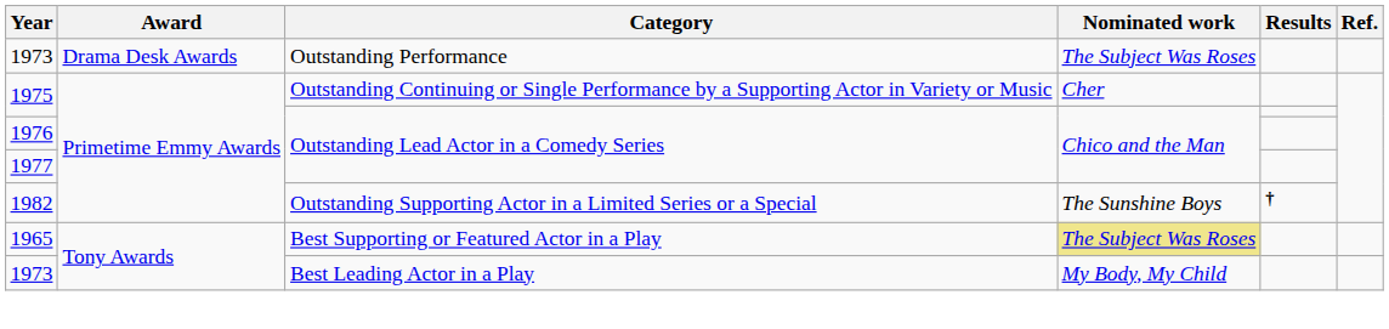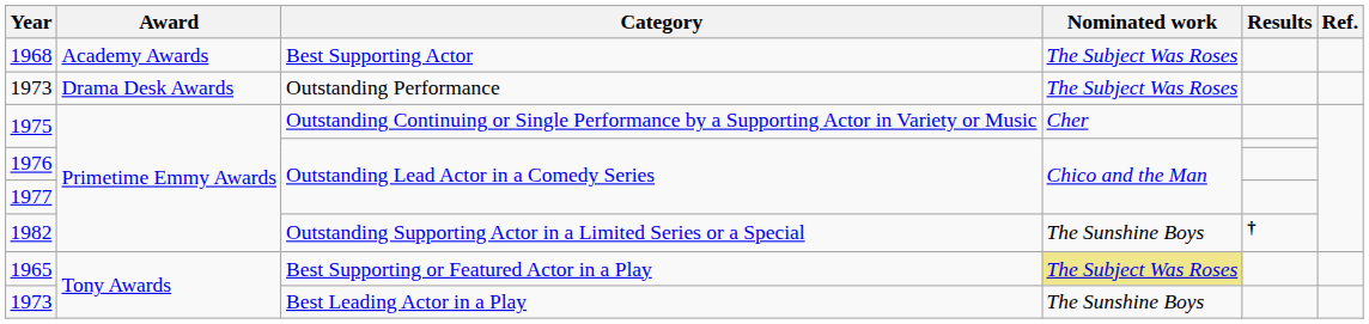 <table class="wikitable">
 <tr>
 <th>Year</th>
 <th>Award</th>
 <th>Category</th>
 <th>Nominated work</th>
 <th>Results</th>
 <th>Ref.</th>
+</tr>
+<tr>
+<td><a href='#'>1968</a></td>
+<td><a href='#'>Academy Awards</a></td>
+<td><a href='#'>Best Supporting Actor</a></td>
+<td><em><a href='#'>The Subject Was Roses</a></em></td>
+<td></td>
+<td align="center"></td>
 </tr>
 <tr>
 <td>1973</td>
 <td><a href='#'>Drama Desk Awards</a></td>
 <td>Outstanding Performance</td>
 <td><em><a href='#'>The Subject Was Roses</a></em></td>
 <td></td>
 <td align="center"></td>
 </tr>
 <tr>
 <td rowspan="2"><a href='#'>1975</a></td>
 <td rowspan="5"><a href='#'>Primetime Emmy Awards</a></td>
 <td><a href='#'>Outstanding Continuing or Single Performance by a Supporting Actor in Variety or Music</a></td>
 <td><em><a href='#'>Cher</a></em></td>
 <td></td>
 <td align="center" rowspan="5"></td>
 </tr>
 <tr>
 <td rowspan="3"><a href='#'>Outstanding Lead Actor in a Comedy Series</a></td>
 <td rowspan="3"><em><a href='#'>Chico and the Man</a></em></td>
 <td></td>
 </tr>
 <tr>
 <td><a href='#'>1976</a></td>
 <td></td>
 </tr>
 <tr>
 <td><a href='#'>1977</a></td>
 <td></td>
 </tr>
 <tr>
 <td><a href='#'>1982</a></td>
 <td><a href='#'>Outstanding Supporting Actor in a Limited Series or a Special</a></td>
 <td><em>The Sunshine Boys</em></td>
 <td><strong><sup>†</sup></strong></td>
 </tr>
 <tr>
 <td><a href='#'>1965</a></td>
 <td rowspan="2"><a href='#'>Tony Awards</a></td>
 <td><a href='#'>Best Supporting or Featured Actor in a Play</a></td>
 <td style="background: khaki;"><em><a href='#'>The Subject Was Roses</a></em></td>
 <td></td>
 <td align="center"></td>
 </tr>
 <tr>
 <td><a href='#'>1973</a></td>
 <td><a href='#'>Best Leading Actor in a Play</a></td>
-<td><em><a href='#'>My Body, My Child</a></em></td>
+<td><em>The Sunshine Boys</em></td>
 <td></td>
 <td align="center"></td>
 </tr>
 </table>
